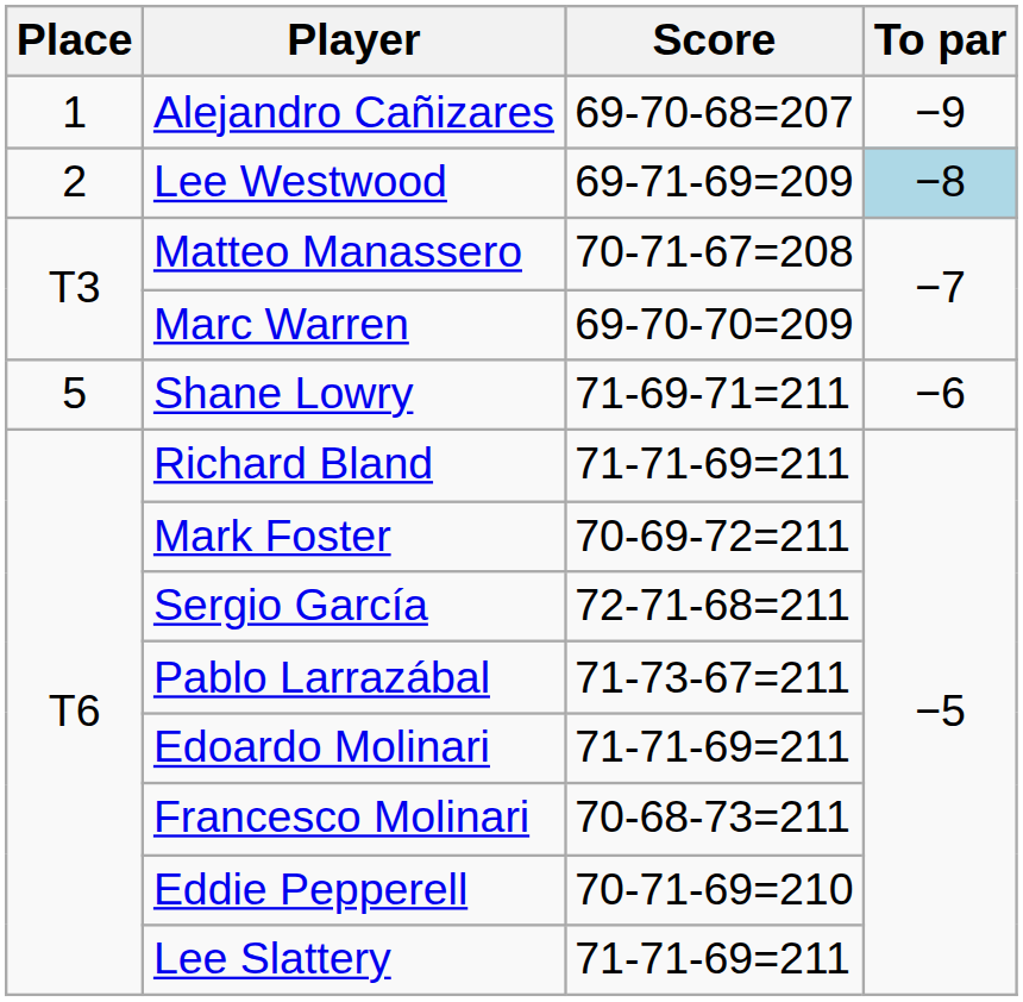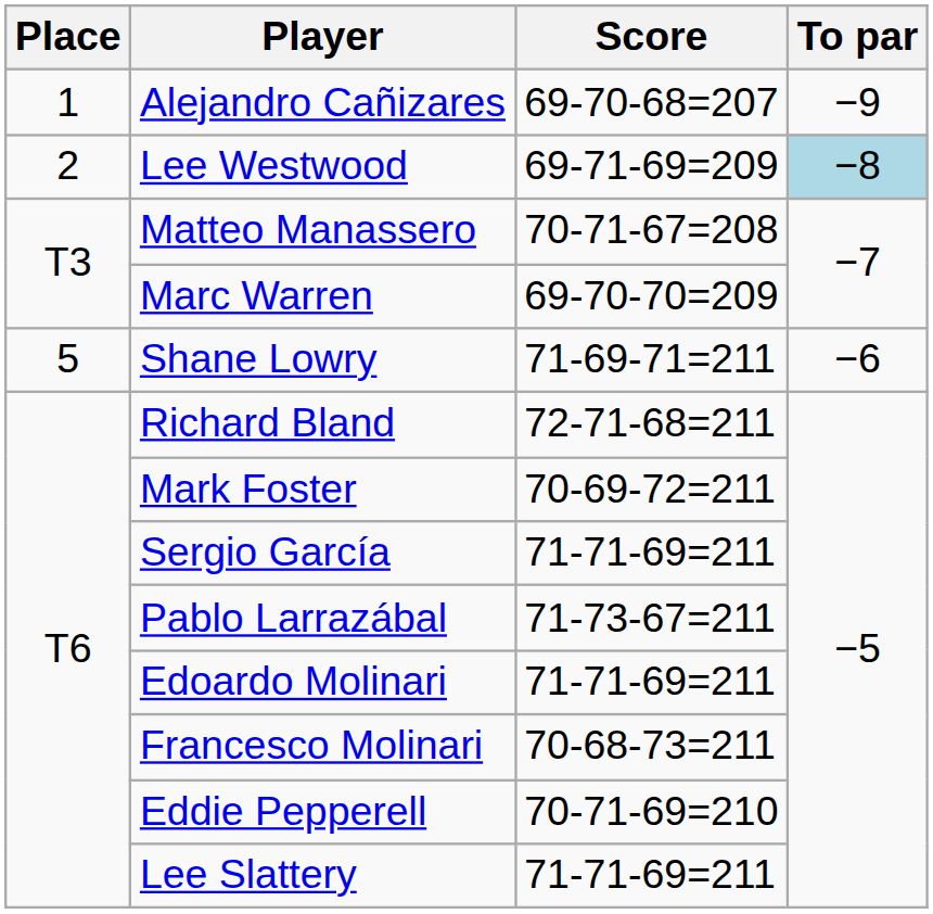 <table class="wikitable">
 <tr>
 <th>Place</th>
 <th>Player</th>
 <th>Score</th>
 <th>To par</th>
 </tr>
 <tr>
 <td align=center>1</td>
 <td> <a href='#'>Alejandro Cañizares</a></td>
 <td>69-70-68=207</td>
 <td align=center>−9</td>
 </tr>
 <tr>
 <td align=center>2</td>
 <td> <a href='#'>Lee Westwood</a></td>
 <td>69-71-69=209</td>
 <td align=center style="background: lightblue;">−8</td>
 </tr>
 <tr>
 <td align=center rowspan=2>T3</td>
 <td> <a href='#'>Matteo Manassero</a></td>
 <td>70-71-67=208</td>
 <td align=center rowspan=2>−7</td>
 </tr>
 <tr>
 <td> <a href='#'>Marc Warren</a></td>
 <td>69-70-70=209</td>
 </tr>
 <tr>
 <td align=center>5</td>
 <td> <a href='#'>Shane Lowry</a></td>
 <td>71-69-71=211</td>
 <td align=center>−6</td>
 </tr>
 <tr>
 <td align=center rowspan=8>T6</td>
 <td> <a href='#'>Richard Bland</a></td>
-<td>71-71-69=211</td>
+<td>72-71-68=211</td>
 <td align=center rowspan=8>−5</td>
 </tr>
 <tr>
 <td> <a href='#'>Mark Foster</a></td>
 <td>70-69-72=211</td>
 </tr>
 <tr>
 <td> <a href='#'>Sergio García</a></td>
-<td>72-71-68=211</td>
+<td>71-71-69=211</td>
 </tr>
 <tr>
 <td> <a href='#'>Pablo Larrazábal</a></td>
 <td>71-73-67=211</td>
 </tr>
 <tr>
 <td> <a href='#'>Edoardo Molinari</a></td>
 <td>71-71-69=211</td>
 </tr>
 <tr>
 <td> <a href='#'>Francesco Molinari</a></td>
 <td>70-68-73=211</td>
 </tr>
 <tr>
 <td> <a href='#'>Eddie Pepperell</a></td>
 <td>70-71-69=210</td>
 </tr>
 <tr>
 <td> <a href='#'>Lee Slattery</a></td>
 <td>71-71-69=211</td>
 </tr>
 </table>
